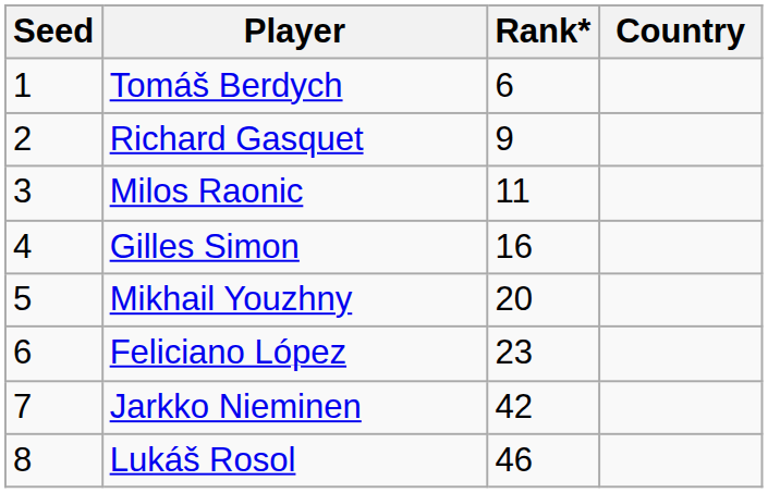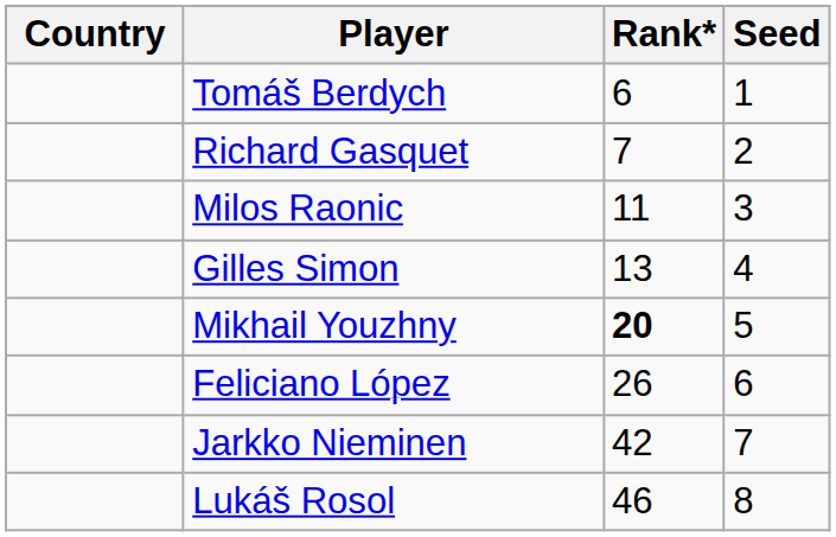 <table class="sortable wikitable">
 <tr>
-<th>Seed</th>
+<th width="70">Country</th>
 <th width="175">Player</th>
 <th>Rank*</th>
-<th width="70">Country</th>
+<th>Seed</th>
 </tr>
 <tr>
-<td>1</td>
+<td></td>
 <td><a href='#'>Tomáš Berdych</a></td>
 <td>6</td>
-<td></td>
+<td>1</td>
 </tr>
 <tr>
+<td></td>
+<td><a href='#'>Richard Gasquet</a></td>
+<td>7</td>
 <td>2</td>
-<td><a href='#'>Richard Gasquet</a></td>
-<td>9</td>
-<td></td>
 </tr>
 <tr>
-<td>3</td>
+<td></td>
 <td><a href='#'>Milos Raonic</a></td>
 <td>11</td>
-<td></td>
+<td>3</td>
 </tr>
 <tr>
+<td></td>
+<td><a href='#'>Gilles Simon</a></td>
+<td>13</td>
 <td>4</td>
-<td><a href='#'>Gilles Simon</a></td>
-<td>16</td>
-<td></td>
 </tr>
 <tr>
+<td></td>
+<td><a href='#'>Mikhail Youzhny</a></td>
+<td><strong>20</strong></td>
 <td>5</td>
-<td><a href='#'>Mikhail Youzhny</a></td>
-<td>20</td>
-<td></td>
 </tr>
 <tr>
+<td></td>
+<td><a href='#'>Feliciano López</a></td>
+<td>26</td>
 <td>6</td>
-<td><a href='#'>Feliciano López</a></td>
-<td>23</td>
-<td></td>
 </tr>
 <tr>
-<td>7</td>
+<td></td>
 <td><a href='#'>Jarkko Nieminen</a></td>
 <td>42</td>
-<td></td>
+<td>7</td>
 </tr>
 <tr>
-<td>8</td>
+<td></td>
 <td><a href='#'>Lukáš Rosol</a></td>
 <td>46</td>
-<td></td>
+<td>8</td>
 </tr>
 </table>
